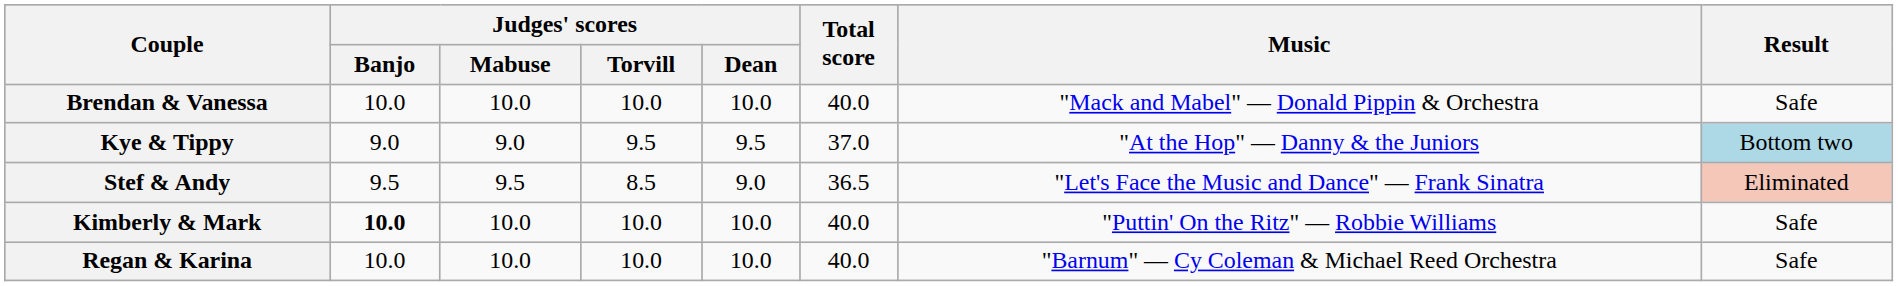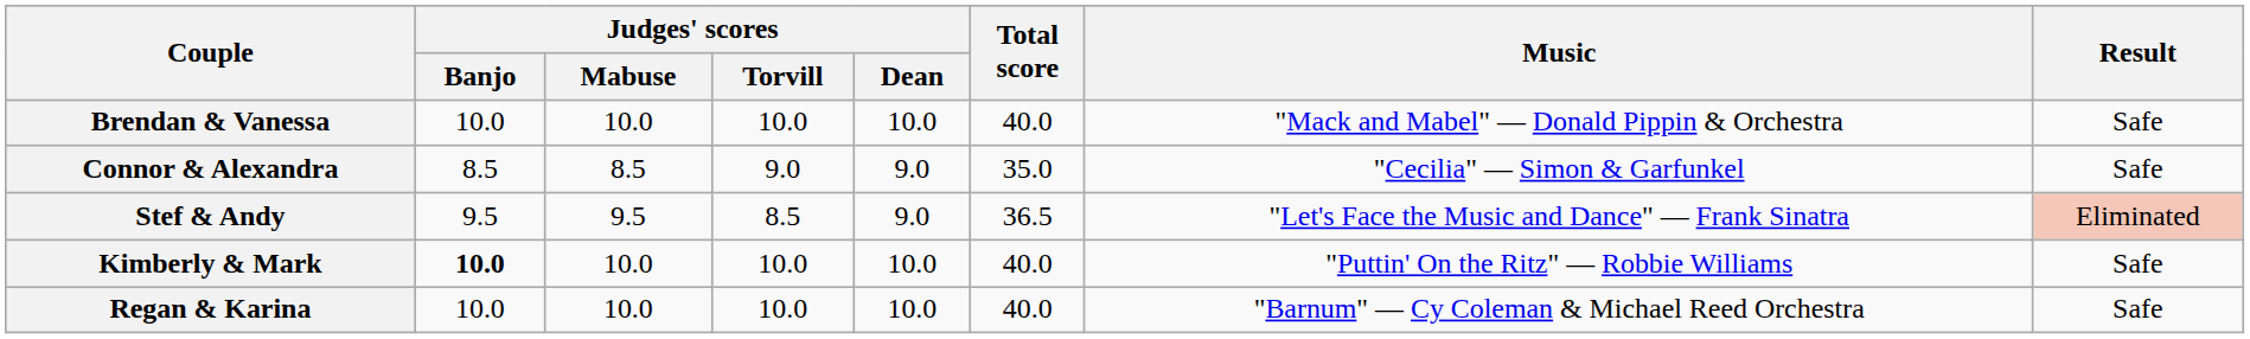 <table class="wikitable sortable" style="text-align:center; font-size:90%; width:90%">
 <tr>
 <th scope="col" rowspan=2>Couple</th>
 <th scope="col" colspan=4 class="unsortable">Judges' scores</th>
 <th scope="col" rowspan=2>Total<br>score</th>
 <th scope="col" rowspan=2 class="unsortable">Music</th>
 <th scope="col" rowspan=2 class="unsortable">Result</th>
 </tr>
 <tr>
 <th class="unsortable">Banjo</th>
 <th class="unsortable">Mabuse</th>
 <th class="unsortable">Torvill</th>
 <th class="unsortable">Dean</th>
 </tr>
 <tr>
 <th scope="row">Brendan & Vanessa</th>
 <td>10.0</td>
 <td>10.0</td>
 <td>10.0</td>
 <td>10.0</td>
 <td>40.0</td>
 <td>"<a href='#'>Mack and Mabel</a>" — <a href='#'>Donald Pippin</a> & Orchestra</td>
 <td>Safe</td>
 </tr>
 <tr>
-<th scope="row">Kye & Tippy</th>
+<th scope="row">Connor & Alexandra</th>
+<td>8.5</td>
+<td>8.5</td>
 <td>9.0</td>
 <td>9.0</td>
-<td>9.5</td>
-<td>9.5</td>
-<td>37.0</td>
-<td>"<a href='#'>At the Hop</a>" — <a href='#'>Danny & the Juniors</a></td>
-<td bgcolor=lightblue>Bottom two</td>
+<td>35.0</td>
+<td>"<a href='#'>Cecilia</a>" — <a href='#'>Simon & Garfunkel</a></td>
+<td>Safe</td>
 </tr>
 <tr>
 <th scope="row">Stef & Andy</th>
 <td>9.5</td>
 <td>9.5</td>
 <td>8.5</td>
 <td>9.0</td>
 <td>36.5</td>
 <td>"<a href='#'>Let's Face the Music and Dance</a>" — <a href='#'>Frank Sinatra</a></td>
 <td bgcolor=f4c7b8>Eliminated</td>
 </tr>
 <tr>
 <th scope="row">Kimberly & Mark</th>
 <td><strong>10.0</strong></td>
 <td>10.0</td>
 <td>10.0</td>
 <td>10.0</td>
 <td>40.0</td>
 <td>"<a href='#'>Puttin' On the Ritz</a>" — <a href='#'>Robbie Williams</a></td>
 <td>Safe</td>
 </tr>
 <tr>
 <th scope="row">Regan & Karina</th>
 <td>10.0</td>
 <td>10.0</td>
 <td>10.0</td>
 <td>10.0</td>
 <td>40.0</td>
 <td>"<a href='#'>Barnum</a>" — <a href='#'>Cy Coleman</a> & Michael Reed Orchestra</td>
 <td>Safe</td>
 </tr>
 </table>
